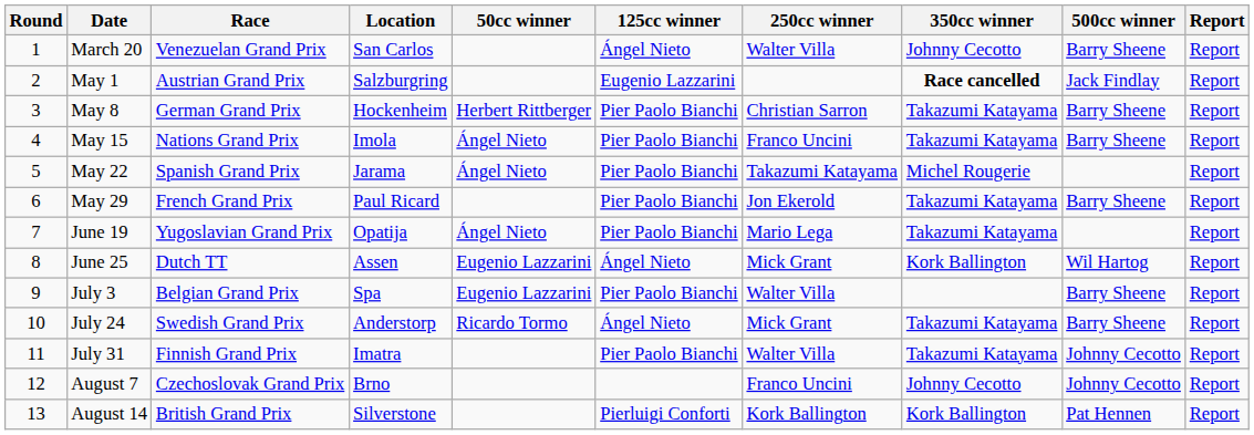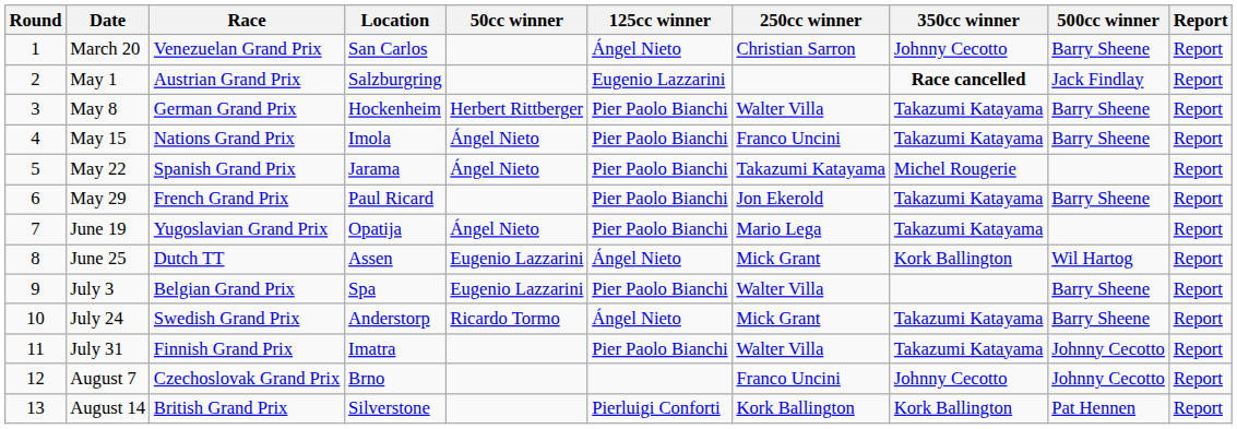 <table class="wikitable" style="font-size: 85%;">
 <tr>
 <th>Round</th>
 <th>Date</th>
 <th>Race</th>
 <th>Location</th>
 <th>50cc winner</th>
 <th>125cc winner</th>
 <th>250cc winner</th>
 <th>350cc winner</th>
 <th>500cc winner</th>
 <th>Report</th>
 </tr>
 <tr>
 <td align="center">1</td>
 <td>March 20</td>
 <td> <a href='#'>Venezuelan Grand Prix</a></td>
 <td><a href='#'>San Carlos</a></td>
 <td></td>
 <td> <a href='#'>Ángel Nieto</a></td>
-<td> <a href='#'>Walter Villa</a></td>
+<td> <a href='#'>Christian Sarron</a></td>
 <td> <a href='#'>Johnny Cecotto</a></td>
 <td> <a href='#'>Barry Sheene</a></td>
 <td><a href='#'>Report</a></td>
 </tr>
 <tr>
 <td align="center">2</td>
 <td>May 1</td>
 <td> <a href='#'>Austrian Grand Prix</a></td>
 <td><a href='#'>Salzburgring</a></td>
 <td></td>
 <td> <a href='#'>Eugenio Lazzarini</a></td>
 <td></td>
 <td align="center"><strong>Race cancelled</strong></td>
 <td> <a href='#'>Jack Findlay</a></td>
 <td><a href='#'>Report</a></td>
 </tr>
 <tr>
 <td align="center">3</td>
 <td>May 8</td>
 <td> <a href='#'>German Grand Prix</a></td>
 <td><a href='#'>Hockenheim</a></td>
 <td> <a href='#'>Herbert Rittberger</a></td>
 <td> <a href='#'>Pier Paolo Bianchi</a></td>
-<td> <a href='#'>Christian Sarron</a></td>
+<td> <a href='#'>Walter Villa</a></td>
 <td> <a href='#'>Takazumi Katayama</a></td>
 <td> <a href='#'>Barry Sheene</a></td>
 <td><a href='#'>Report</a></td>
 </tr>
 <tr>
 <td align="center">4</td>
 <td>May 15</td>
 <td> <a href='#'>Nations Grand Prix</a></td>
 <td><a href='#'>Imola</a></td>
 <td> <a href='#'>Ángel Nieto</a></td>
 <td> <a href='#'>Pier Paolo Bianchi</a></td>
 <td> <a href='#'>Franco Uncini</a></td>
 <td> <a href='#'>Takazumi Katayama</a></td>
 <td> <a href='#'>Barry Sheene</a></td>
 <td><a href='#'>Report</a></td>
 </tr>
 <tr>
 <td align="center">5</td>
 <td>May 22</td>
 <td> <a href='#'>Spanish Grand Prix</a></td>
 <td><a href='#'>Jarama</a></td>
 <td> <a href='#'>Ángel Nieto</a></td>
 <td> <a href='#'>Pier Paolo Bianchi</a></td>
 <td> <a href='#'>Takazumi Katayama</a></td>
 <td> <a href='#'>Michel Rougerie</a></td>
 <td></td>
 <td><a href='#'>Report</a></td>
 </tr>
 <tr>
 <td align="center">6</td>
 <td>May 29</td>
 <td> <a href='#'>French Grand Prix</a></td>
 <td><a href='#'>Paul Ricard</a></td>
 <td></td>
 <td> <a href='#'>Pier Paolo Bianchi</a></td>
 <td> <a href='#'>Jon Ekerold</a></td>
 <td> <a href='#'>Takazumi Katayama</a></td>
 <td> <a href='#'>Barry Sheene</a></td>
 <td><a href='#'>Report</a></td>
 </tr>
 <tr>
 <td align="center">7</td>
 <td>June 19</td>
 <td> <a href='#'>Yugoslavian Grand Prix</a></td>
 <td><a href='#'>Opatija</a></td>
 <td> <a href='#'>Ángel Nieto</a></td>
 <td> <a href='#'>Pier Paolo Bianchi</a></td>
 <td> <a href='#'>Mario Lega</a></td>
 <td> <a href='#'>Takazumi Katayama</a></td>
 <td></td>
 <td><a href='#'>Report</a></td>
 </tr>
 <tr>
 <td align="center">8</td>
 <td>June 25</td>
 <td> <a href='#'>Dutch TT</a></td>
 <td><a href='#'>Assen</a></td>
 <td> <a href='#'>Eugenio Lazzarini</a></td>
 <td> <a href='#'>Ángel Nieto</a></td>
 <td> <a href='#'>Mick Grant</a></td>
 <td> <a href='#'>Kork Ballington</a></td>
 <td> <a href='#'>Wil Hartog</a></td>
 <td><a href='#'>Report</a></td>
 </tr>
 <tr>
 <td align="center">9</td>
 <td>July 3</td>
 <td> <a href='#'>Belgian Grand Prix</a></td>
 <td><a href='#'>Spa</a></td>
 <td> <a href='#'>Eugenio Lazzarini</a></td>
 <td> <a href='#'>Pier Paolo Bianchi</a></td>
 <td> <a href='#'>Walter Villa</a></td>
 <td></td>
 <td> <a href='#'>Barry Sheene</a></td>
 <td><a href='#'>Report</a></td>
 </tr>
 <tr>
 <td align="center">10</td>
 <td>July 24</td>
 <td> <a href='#'>Swedish Grand Prix</a></td>
 <td><a href='#'>Anderstorp</a></td>
 <td> <a href='#'>Ricardo Tormo</a></td>
 <td> <a href='#'>Ángel Nieto</a></td>
 <td> <a href='#'>Mick Grant</a></td>
 <td> <a href='#'>Takazumi Katayama</a></td>
 <td> <a href='#'>Barry Sheene</a></td>
 <td><a href='#'>Report</a></td>
 </tr>
 <tr>
 <td align="center">11</td>
 <td>July 31</td>
 <td> <a href='#'>Finnish Grand Prix</a></td>
 <td><a href='#'>Imatra</a></td>
 <td></td>
 <td> <a href='#'>Pier Paolo Bianchi</a></td>
 <td> <a href='#'>Walter Villa</a></td>
 <td> <a href='#'>Takazumi Katayama</a></td>
 <td> <a href='#'>Johnny Cecotto</a></td>
 <td><a href='#'>Report</a></td>
 </tr>
 <tr>
 <td align="center">12</td>
 <td>August 7</td>
 <td> <a href='#'>Czechoslovak Grand Prix</a></td>
 <td><a href='#'>Brno</a></td>
 <td></td>
 <td></td>
 <td> <a href='#'>Franco Uncini</a></td>
 <td> <a href='#'>Johnny Cecotto</a></td>
 <td> <a href='#'>Johnny Cecotto</a></td>
 <td><a href='#'>Report</a></td>
 </tr>
 <tr>
 <td align="center">13</td>
 <td>August 14</td>
 <td> <a href='#'>British Grand Prix</a></td>
 <td><a href='#'>Silverstone</a></td>
 <td></td>
 <td> <a href='#'>Pierluigi Conforti</a></td>
 <td> <a href='#'>Kork Ballington</a></td>
 <td> <a href='#'>Kork Ballington</a></td>
 <td> <a href='#'>Pat Hennen</a></td>
 <td><a href='#'>Report</a></td>
 </tr>
 </table>
